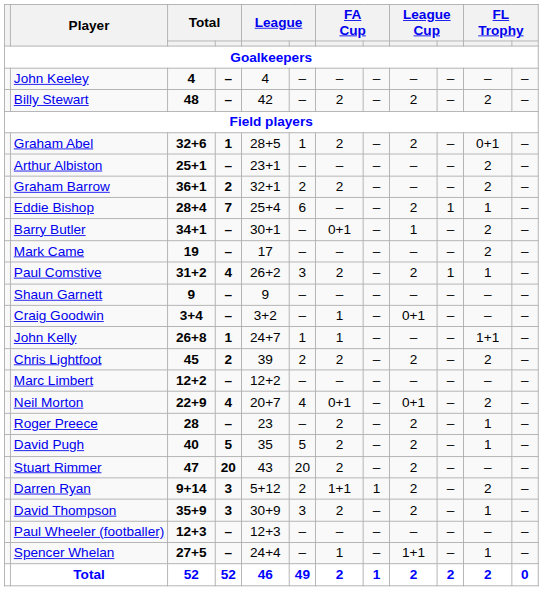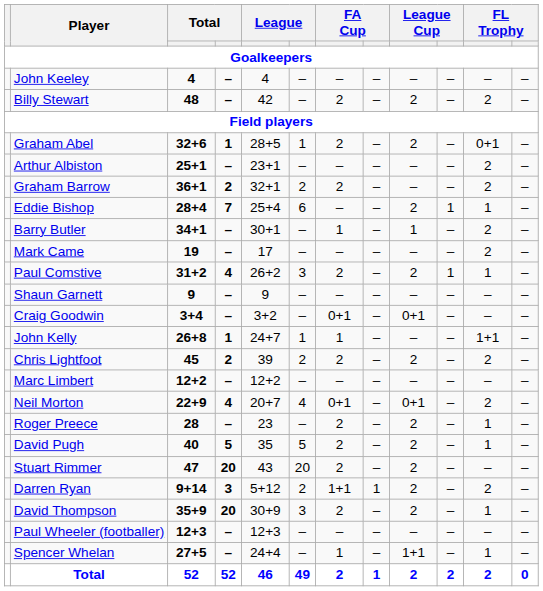 <table class="wikitable"  style="text-align:center;">
 <tr>
 <th rowspan="2" style="font-size:80%;"></th>
 <th rowspan="2">Player</th>
 <th colspan="2">Total</th>
 <th colspan="2"><a href='#'>League</a></th>
 <th colspan="2"><a href='#'>FA<br>Cup</a></th>
 <th colspan="2"><a href='#'>League<br>Cup</a></th>
 <th colspan="2"><a href='#'>FL<br>Trophy</a></th>
 </tr>
 <tr>
 <th style="width: 50px; font-size:80%;"></th>
 <th style="width: 25px; font-size:80%;"></th>
 <th style="width: 50px; font-size:80%;"></th>
 <th style="width: 25px; font-size:80%;"></th>
 <th style="width: 50px; font-size:80%;"></th>
 <th style="width: 25px; font-size:80%;"></th>
 <th style="width: 50px; font-size:80%;"></th>
 <th style="width: 25px; font-size:80%;"></th>
 <th style="width: 50px; font-size:80%;"></th>
 <th style="width: 25px; font-size:80%;"></th>
 </tr>
 <tr>
 <td colspan="12" style="background:white; color:blue; text-align:center;"><strong>Goalkeepers</strong></td>
 </tr>
 <tr>
 <td></td>
 <td style="text-align:left;"><a href='#'>John Keeley</a></td>
 <td><strong>4</strong></td>
 <td><strong>–</strong></td>
 <td>4</td>
 <td>–</td>
 <td>–</td>
 <td>–</td>
 <td>–</td>
 <td>–</td>
 <td>–</td>
 <td>–</td>
 </tr>
 <tr>
 <td></td>
 <td style="text-align:left;"><a href='#'>Billy Stewart</a></td>
 <td><strong>48</strong></td>
 <td><strong>–</strong></td>
 <td>42</td>
 <td>–</td>
 <td>2</td>
 <td>–</td>
 <td>2</td>
 <td>–</td>
 <td>2</td>
 <td>–</td>
 </tr>
 <tr>
 <td colspan="12" style="background:white; color:blue; text-align:center;"><strong>Field players</strong></td>
 </tr>
 <tr>
 <td></td>
 <td style="text-align:left;"><a href='#'>Graham Abel</a></td>
 <td><strong>32+6</strong></td>
 <td><strong>1</strong></td>
 <td>28+5</td>
 <td>1</td>
 <td>2</td>
 <td>–</td>
 <td>2</td>
 <td>–</td>
 <td>0+1</td>
 <td>–</td>
 </tr>
 <tr>
 <td></td>
 <td style="text-align:left;"><a href='#'>Arthur Albiston</a></td>
 <td><strong>25+1</strong></td>
 <td><strong>–</strong></td>
 <td>23+1</td>
 <td>–</td>
 <td>–</td>
 <td>–</td>
 <td>–</td>
 <td>–</td>
 <td>2</td>
 <td>–</td>
 </tr>
 <tr>
 <td></td>
 <td style="text-align:left;"><a href='#'>Graham Barrow</a></td>
 <td><strong>36+1</strong></td>
 <td><strong>2</strong></td>
 <td>32+1</td>
 <td>2</td>
 <td>2</td>
 <td>–</td>
 <td>–</td>
 <td>–</td>
 <td>2</td>
 <td>–</td>
 </tr>
 <tr>
 <td></td>
 <td style="text-align:left;"><a href='#'>Eddie Bishop</a></td>
 <td><strong>28+4</strong></td>
 <td><strong>7</strong></td>
 <td>25+4</td>
 <td>6</td>
 <td>–</td>
 <td>–</td>
 <td>2</td>
 <td>1</td>
 <td>1</td>
 <td>–</td>
 </tr>
 <tr>
 <td></td>
 <td style="text-align:left;"><a href='#'>Barry Butler</a></td>
 <td><strong>34+1</strong></td>
 <td><strong>–</strong></td>
 <td>30+1</td>
 <td>–</td>
-<td>0+1</td>
+<td>1</td>
 <td>–</td>
 <td>1</td>
 <td>–</td>
 <td>2</td>
 <td>–</td>
 </tr>
 <tr>
 <td></td>
 <td style="text-align:left;"><a href='#'>Mark Came</a></td>
 <td><strong>19</strong></td>
 <td><strong>–</strong></td>
 <td>17</td>
 <td>–</td>
 <td>–</td>
 <td>–</td>
 <td>–</td>
 <td>–</td>
 <td>2</td>
 <td>–</td>
 </tr>
 <tr>
 <td></td>
 <td style="text-align:left;"><a href='#'>Paul Comstive</a></td>
 <td><strong>31+2</strong></td>
 <td><strong>4</strong></td>
 <td>26+2</td>
 <td>3</td>
 <td>2</td>
 <td>–</td>
 <td>2</td>
 <td>1</td>
 <td>1</td>
 <td>–</td>
 </tr>
 <tr>
 <td></td>
 <td style="text-align:left;"><a href='#'>Shaun Garnett</a></td>
 <td><strong>9</strong></td>
 <td><strong>–</strong></td>
 <td>9</td>
 <td>–</td>
 <td>–</td>
 <td>–</td>
 <td>–</td>
 <td>–</td>
 <td>–</td>
 <td>–</td>
 </tr>
 <tr>
 <td></td>
 <td style="text-align:left;"><a href='#'>Craig Goodwin</a></td>
 <td><strong>3+4</strong></td>
 <td><strong>–</strong></td>
 <td>3+2</td>
 <td>–</td>
-<td>1</td>
+<td>0+1</td>
 <td>–</td>
 <td>0+1</td>
 <td>–</td>
 <td>–</td>
 <td>–</td>
 </tr>
 <tr>
 <td></td>
 <td style="text-align:left;"><a href='#'>John Kelly</a></td>
 <td><strong>26+8</strong></td>
 <td><strong>1</strong></td>
 <td>24+7</td>
 <td>1</td>
 <td>1</td>
 <td>–</td>
 <td>–</td>
 <td>–</td>
 <td>1+1</td>
 <td>–</td>
 </tr>
 <tr>
 <td></td>
 <td style="text-align:left;"><a href='#'>Chris Lightfoot</a></td>
 <td><strong>45</strong></td>
 <td><strong>2</strong></td>
 <td>39</td>
 <td>2</td>
 <td>2</td>
 <td>–</td>
 <td>2</td>
 <td>–</td>
 <td>2</td>
 <td>–</td>
 </tr>
 <tr>
 <td></td>
 <td style="text-align:left;"><a href='#'>Marc Limbert</a></td>
 <td><strong>12+2</strong></td>
 <td><strong>–</strong></td>
 <td>12+2</td>
 <td>–</td>
 <td>–</td>
 <td>–</td>
 <td>–</td>
 <td>–</td>
 <td>–</td>
 <td>–</td>
 </tr>
 <tr>
 <td></td>
 <td style="text-align:left;"><a href='#'>Neil Morton</a></td>
 <td><strong>22+9</strong></td>
 <td><strong>4</strong></td>
 <td>20+7</td>
 <td>4</td>
 <td>0+1</td>
 <td>–</td>
 <td>0+1</td>
 <td>–</td>
 <td>2</td>
 <td>–</td>
 </tr>
 <tr>
 <td></td>
 <td style="text-align:left;"><a href='#'>Roger Preece</a></td>
 <td><strong>28</strong></td>
 <td><strong>–</strong></td>
 <td>23</td>
 <td>–</td>
 <td>2</td>
 <td>–</td>
 <td>2</td>
 <td>–</td>
 <td>1</td>
 <td>–</td>
 </tr>
 <tr>
 <td></td>
 <td style="text-align:left;"><a href='#'>David Pugh</a></td>
 <td><strong>40</strong></td>
 <td><strong>5</strong></td>
 <td>35</td>
 <td>5</td>
 <td>2</td>
 <td>–</td>
 <td>2</td>
 <td>–</td>
 <td>1</td>
 <td>–</td>
 </tr>
 <tr>
 <td></td>
 <td style="text-align:left;"><a href='#'>Stuart Rimmer</a></td>
 <td><strong>47</strong></td>
 <td><strong>20</strong></td>
 <td>43</td>
 <td>20</td>
 <td>2</td>
 <td>–</td>
 <td>2</td>
 <td>–</td>
 <td>–</td>
 <td>–</td>
 </tr>
 <tr>
 <td></td>
 <td style="text-align:left;"><a href='#'>Darren Ryan</a></td>
 <td><strong>9+14</strong></td>
 <td><strong>3</strong></td>
 <td>5+12</td>
 <td>2</td>
 <td>1+1</td>
 <td>1</td>
 <td>2</td>
 <td>–</td>
 <td>2</td>
 <td>–</td>
 </tr>
 <tr>
 <td></td>
 <td style="text-align:left;"><a href='#'>David Thompson</a></td>
 <td><strong>35+9</strong></td>
-<td><strong>3</strong></td>
+<td><strong>20</strong></td>
 <td>30+9</td>
 <td>3</td>
 <td>2</td>
 <td>–</td>
 <td>2</td>
 <td>–</td>
 <td>1</td>
 <td>–</td>
 </tr>
 <tr>
 <td></td>
 <td style="text-align:left;"><a href='#'>Paul Wheeler (footballer)</a></td>
 <td><strong>12+3</strong></td>
 <td><strong>–</strong></td>
 <td>12+3</td>
 <td>–</td>
 <td>–</td>
 <td>–</td>
 <td>–</td>
 <td>–</td>
 <td>–</td>
 <td>–</td>
 </tr>
 <tr>
 <td></td>
 <td style="text-align:left;"><a href='#'>Spencer Whelan</a></td>
 <td><strong>27+5</strong></td>
 <td><strong>–</strong></td>
 <td>24+4</td>
 <td>–</td>
 <td>1</td>
 <td>–</td>
 <td>1+1</td>
 <td>–</td>
 <td>1</td>
 <td>–</td>
 </tr>
 <tr style="background:white; color:blue; text-align:center;">
 <td></td>
 <td><strong>Total</strong></td>
 <td><strong>52</strong></td>
 <td><strong>52</strong></td>
 <td><strong>46</strong></td>
 <td><strong>49</strong></td>
 <td><strong>2</strong></td>
 <td><strong>1</strong></td>
 <td><strong>2</strong></td>
 <td><strong>2</strong></td>
 <td><strong>2</strong></td>
 <td><strong>0</strong></td>
 </tr>
 </table>
